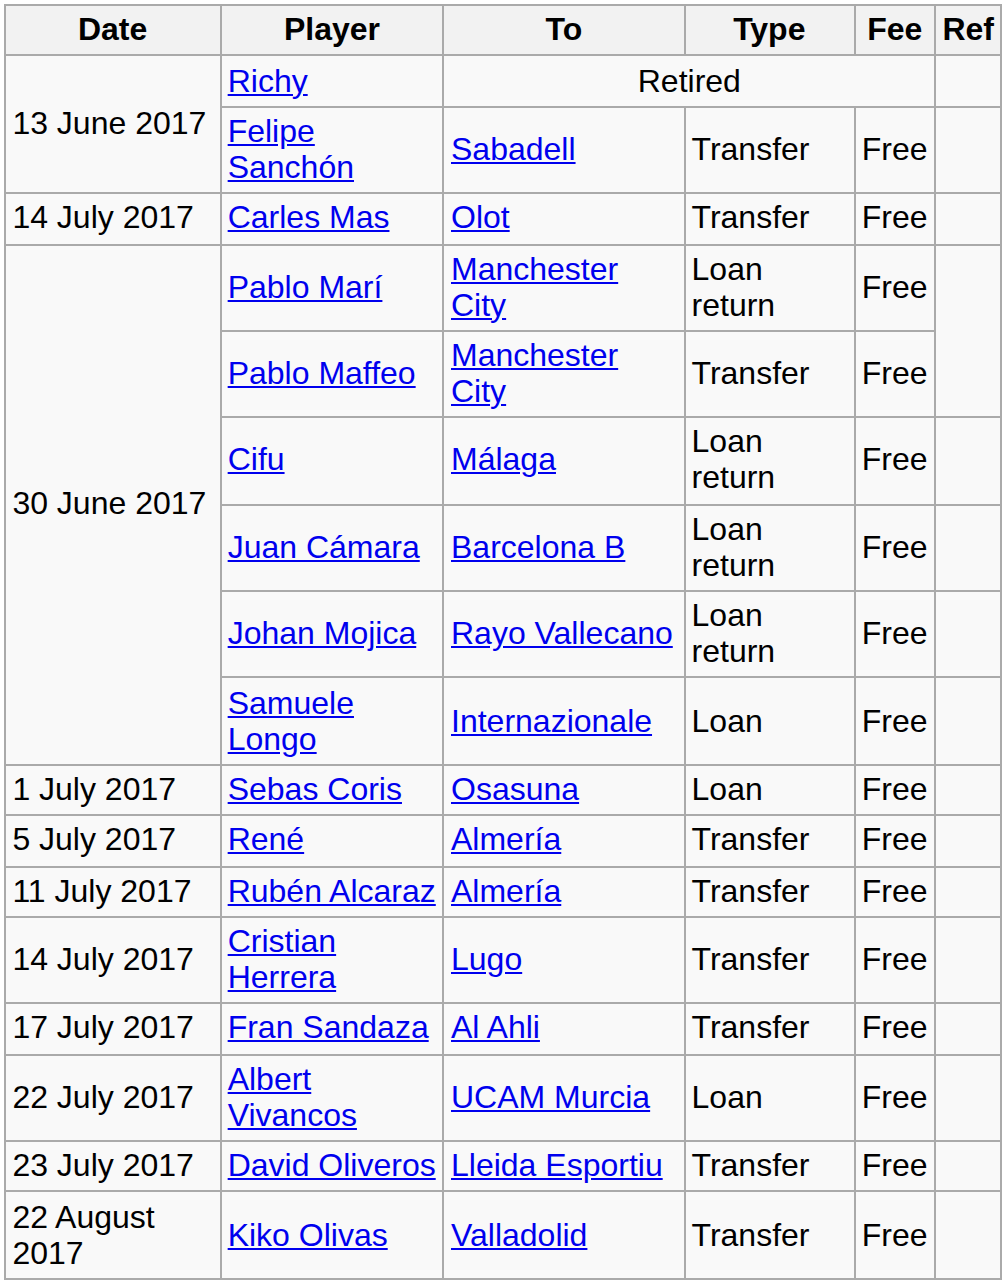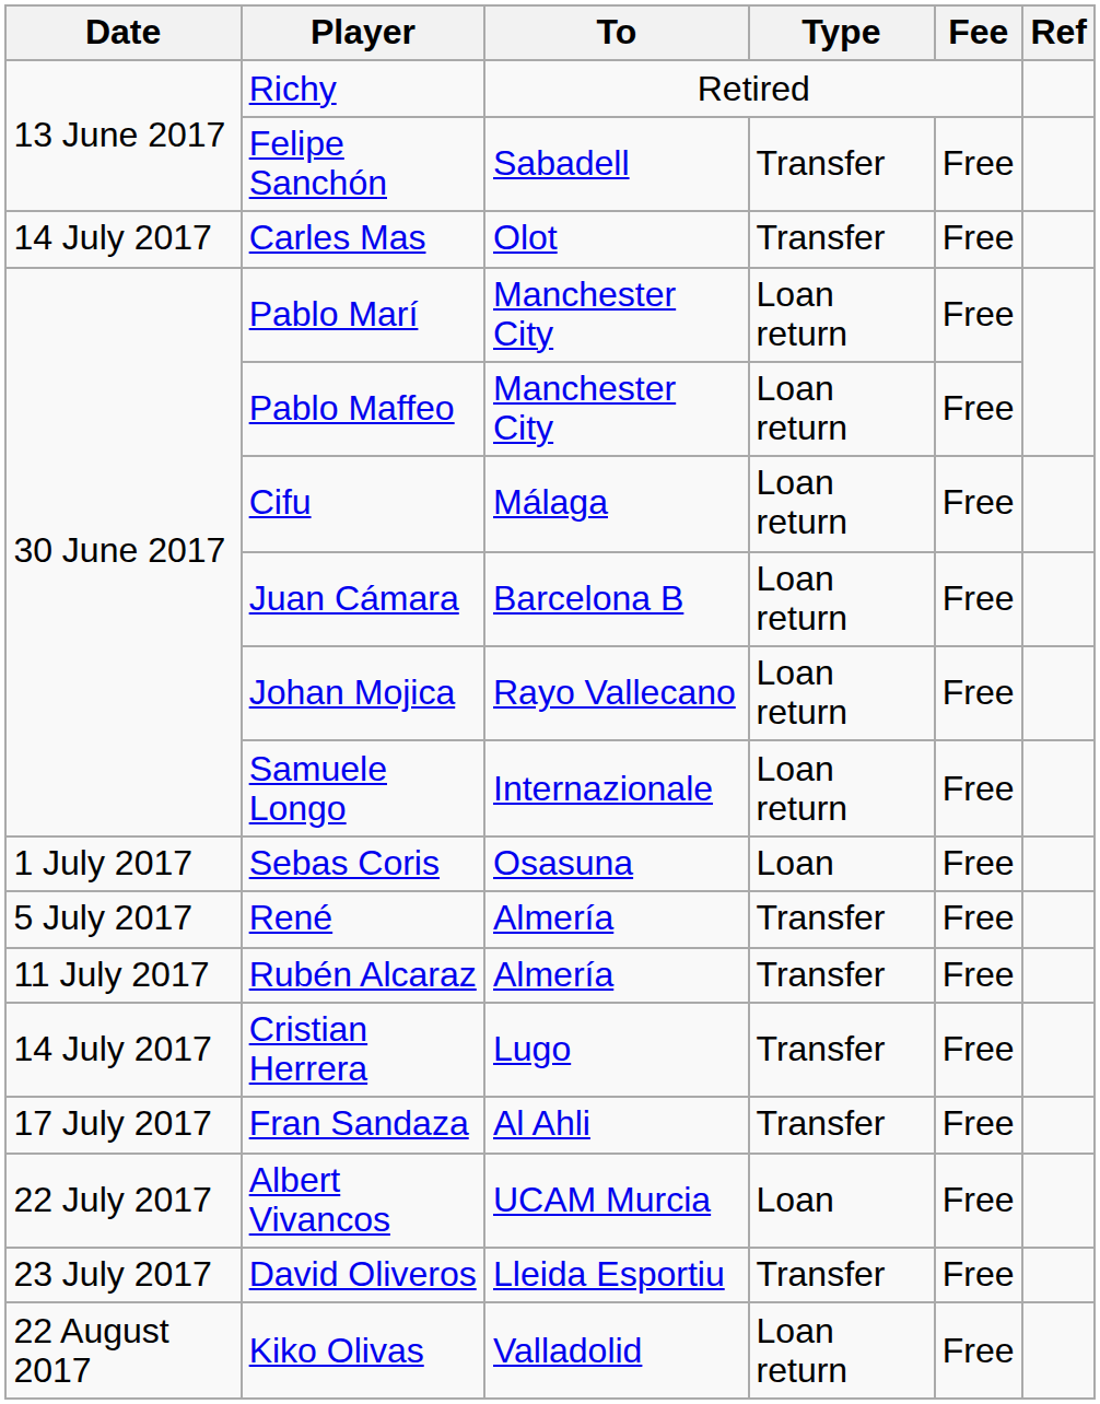 <table class="wikitable" style="width:80%;">
 <tr>
 <th>Date</th>
 <th>Player</th>
 <th>To</th>
 <th>Type</th>
 <th>Fee</th>
 <th>Ref</th>
 </tr>
 <tr>
 <td rowspan="2">13 June 2017</td>
 <td> <a href='#'>Richy</a></td>
 <td colspan="3" style="text-align:center;">Retired</td>
 <td></td>
 </tr>
 <tr>
 <td> <a href='#'>Felipe Sanchón</a></td>
 <td> <a href='#'>Sabadell</a></td>
 <td>Transfer</td>
 <td>Free</td>
 <td></td>
 </tr>
 <tr>
 <td>14 July 2017</td>
 <td> <a href='#'>Carles Mas</a></td>
 <td> <a href='#'>Olot</a></td>
 <td>Transfer</td>
 <td>Free</td>
 <td></td>
 </tr>
 <tr>
 <td rowspan="6">30 June 2017</td>
 <td> <a href='#'>Pablo Marí</a></td>
 <td> <a href='#'>Manchester City</a></td>
 <td>Loan return</td>
 <td>Free</td>
 <td rowspan="2"></td>
 </tr>
 <tr>
 <td> <a href='#'>Pablo Maffeo</a></td>
 <td> <a href='#'>Manchester City</a></td>
-<td>Transfer</td>
+<td>Loan return</td>
 <td>Free</td>
 </tr>
 <tr>
 <td> <a href='#'>Cifu</a></td>
 <td> <a href='#'>Málaga</a></td>
 <td>Loan return</td>
 <td>Free</td>
 <td></td>
 </tr>
 <tr>
 <td> <a href='#'>Juan Cámara</a></td>
 <td> <a href='#'>Barcelona B</a></td>
 <td>Loan return</td>
 <td>Free</td>
 <td></td>
 </tr>
 <tr>
 <td> <a href='#'>Johan Mojica</a></td>
 <td><a href='#'>Rayo Vallecano</a></td>
 <td>Loan return</td>
 <td>Free</td>
 <td></td>
 </tr>
 <tr>
 <td> <a href='#'>Samuele Longo</a></td>
 <td> <a href='#'>Internazionale</a></td>
-<td>Loan</td>
+<td>Loan return</td>
 <td>Free</td>
 <td></td>
 </tr>
 <tr>
 <td>1 July 2017</td>
 <td> <a href='#'>Sebas Coris</a></td>
 <td> <a href='#'>Osasuna</a></td>
 <td>Loan</td>
 <td>Free</td>
 <td></td>
 </tr>
 <tr>
 <td>5 July 2017</td>
 <td> <a href='#'>René</a></td>
 <td> <a href='#'>Almería</a></td>
 <td>Transfer</td>
 <td>Free</td>
 <td></td>
 </tr>
 <tr>
 <td>11 July 2017</td>
 <td> <a href='#'>Rubén Alcaraz</a></td>
 <td> <a href='#'>Almería</a></td>
 <td>Transfer</td>
 <td>Free</td>
 <td></td>
 </tr>
 <tr>
 <td>14 July 2017</td>
 <td> <a href='#'>Cristian Herrera</a></td>
 <td> <a href='#'>Lugo</a></td>
 <td>Transfer</td>
 <td>Free</td>
 <td></td>
 </tr>
 <tr>
 <td>17 July 2017</td>
 <td> <a href='#'>Fran Sandaza</a></td>
 <td> <a href='#'>Al Ahli</a></td>
 <td>Transfer</td>
 <td>Free</td>
 <td></td>
 </tr>
 <tr>
 <td>22 July 2017</td>
 <td> <a href='#'>Albert Vivancos</a></td>
 <td> <a href='#'>UCAM Murcia</a></td>
 <td>Loan</td>
 <td>Free</td>
 <td></td>
 </tr>
 <tr>
 <td>23 July 2017</td>
 <td> <a href='#'>David Oliveros</a></td>
 <td> <a href='#'>Lleida Esportiu</a></td>
 <td>Transfer</td>
 <td>Free</td>
 <td></td>
 </tr>
 <tr>
 <td>22 August 2017</td>
 <td> <a href='#'>Kiko Olivas</a></td>
 <td><a href='#'>Valladolid</a></td>
-<td>Transfer</td>
+<td>Loan return</td>
 <td>Free</td>
 <td></td>
 </tr>
 </table>
